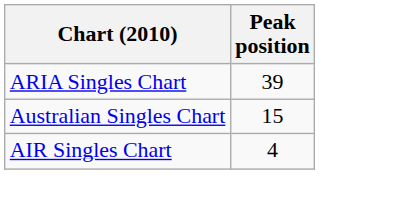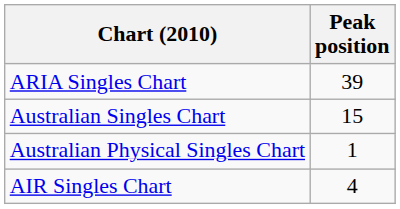 <table class="wikitable">
 <tr>
 <th>Chart (2010)</th>
 <th>Peak<br>position</th>
 </tr>
 <tr>
 <td><a href='#'>ARIA Singles Chart</a></td>
 <td align="center">39</td>
 </tr>
 <tr>
 <td><a href='#'>Australian Singles Chart</a></td>
 <td align="center">15</td>
 </tr>
 <tr>
+<td><a href='#'>Australian Physical Singles Chart</a></td>
+<td align="center">1</td>
+</tr>
+<tr>
 <td><a href='#'>AIR Singles Chart</a></td>
 <td align="center">4</td>
 </tr>
 </table>
